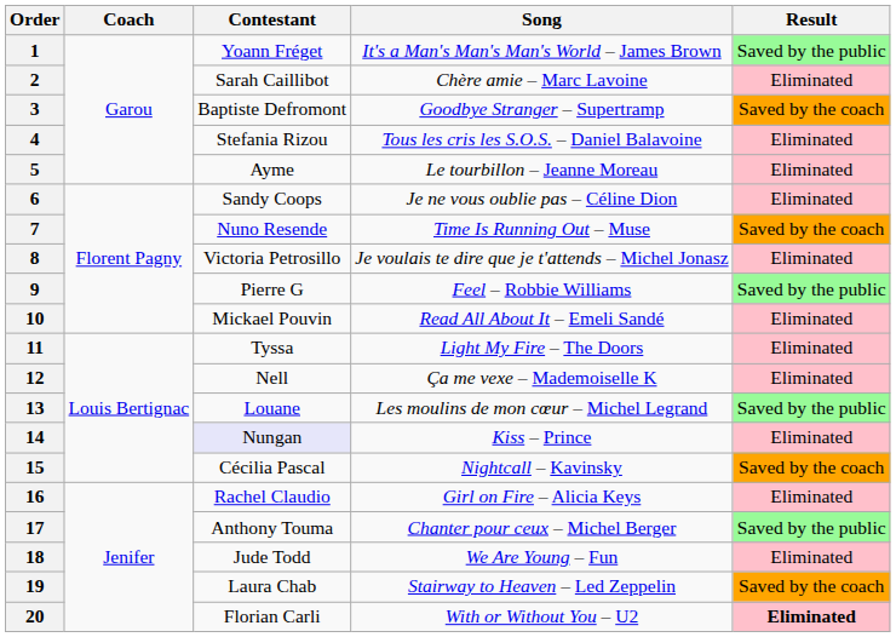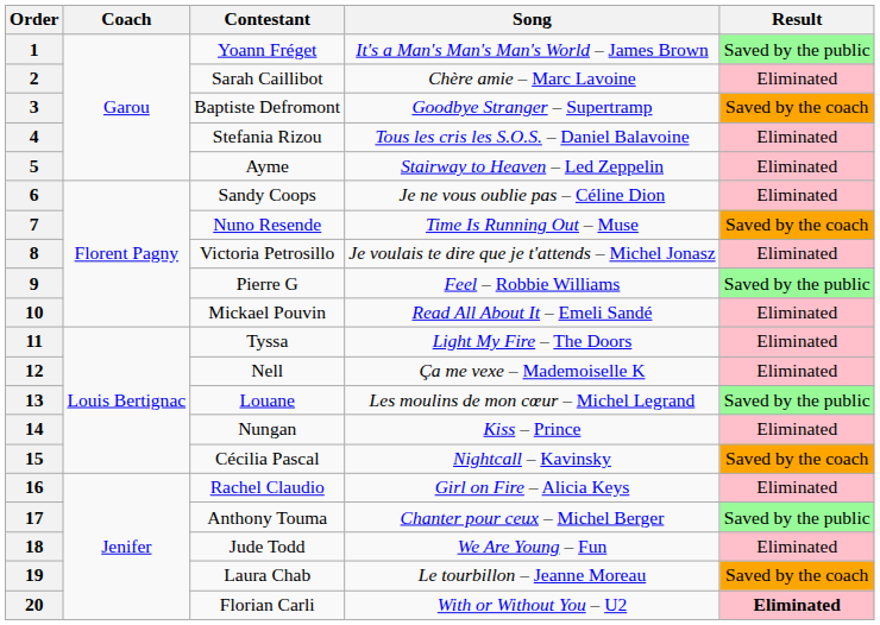 <table class="wikitable sortable" style="text-align: center; width: auto;">
 <tr>
 <th>Order</th>
 <th>Coach</th>
 <th>Contestant</th>
 <th>Song</th>
 <th>Result</th>
 </tr>
 <tr>
 <th>1</th>
 <td rowspan=5><a href='#'>Garou</a></td>
 <td><a href='#'>Yoann Fréget</a></td>
 <td><em><a href='#'>It's a Man's Man's Man's World</a></em> – <a href='#'>James Brown</a></td>
 <td style="background:palegreen">Saved by the public</td>
 </tr>
 <tr>
 <th>2</th>
 <td>Sarah Caillibot</td>
 <td><em>Chère amie</em> – <a href='#'>Marc Lavoine</a></td>
 <td style="background:pink">Eliminated</td>
 </tr>
 <tr>
 <th>3</th>
 <td>Baptiste Defromont</td>
 <td><em><a href='#'>Goodbye Stranger</a></em> – <a href='#'>Supertramp</a></td>
 <td style="background:orange">Saved by the coach</td>
 </tr>
 <tr>
 <th>4</th>
 <td>Stefania Rizou</td>
 <td><em><a href='#'>Tous les cris les S.O.S.</a></em> – <a href='#'>Daniel Balavoine</a></td>
 <td style="background:pink">Eliminated</td>
 </tr>
 <tr>
 <th>5</th>
 <td>Ayme</td>
-<td><em>Le tourbillon</em> – <a href='#'>Jeanne Moreau</a></td>
+<td><em><a href='#'>Stairway to Heaven</a></em> – <a href='#'>Led Zeppelin</a></td>
 <td style="background:pink">Eliminated</td>
 </tr>
 <tr>
 <th>6</th>
 <td rowspan=5><a href='#'>Florent Pagny</a></td>
 <td>Sandy Coops</td>
 <td><em>Je ne vous oublie pas</em> – <a href='#'>Céline Dion</a></td>
 <td style="background:pink">Eliminated</td>
 </tr>
 <tr>
 <th>7</th>
 <td><a href='#'>Nuno Resende</a></td>
 <td><em><a href='#'>Time Is Running Out</a></em> – <a href='#'>Muse</a></td>
 <td style="background:orange">Saved by the coach</td>
 </tr>
 <tr>
 <th>8</th>
 <td>Victoria Petrosillo</td>
 <td><em>Je voulais te dire que je t'attends</em> – <a href='#'>Michel Jonasz</a></td>
 <td style="background:pink">Eliminated</td>
 </tr>
 <tr>
 <th>9</th>
 <td>Pierre G</td>
 <td><em><a href='#'>Feel</a></em> – <a href='#'>Robbie Williams</a></td>
 <td style="background:palegreen">Saved by the public</td>
 </tr>
 <tr>
 <th>10</th>
 <td>Mickael Pouvin</td>
 <td><em><a href='#'>Read All About It</a></em> – <a href='#'>Emeli Sandé</a></td>
 <td style="background:pink">Eliminated</td>
 </tr>
 <tr>
 <th>11</th>
 <td rowspan=5><a href='#'>Louis Bertignac</a></td>
 <td>Tyssa</td>
 <td><em><a href='#'>Light My Fire</a></em> – <a href='#'>The Doors</a></td>
 <td style="background:pink">Eliminated</td>
 </tr>
 <tr>
 <th>12</th>
 <td>Nell</td>
 <td><em>Ça me vexe</em> – <a href='#'>Mademoiselle K</a></td>
 <td style="background:pink">Eliminated</td>
 </tr>
 <tr>
 <th>13</th>
 <td><a href='#'>Louane</a></td>
 <td><em>Les moulins de mon cœur</em> – <a href='#'>Michel Legrand</a></td>
 <td style="background:palegreen">Saved by the public</td>
 </tr>
 <tr>
 <th>14</th>
-<td style="background: lavender;">Nungan</td>
+<td>Nungan</td>
 <td><em><a href='#'>Kiss</a></em> – <a href='#'>Prince</a></td>
 <td style="background:pink">Eliminated</td>
 </tr>
 <tr>
 <th>15</th>
 <td>Cécilia Pascal</td>
 <td><em><a href='#'>Nightcall</a></em> – <a href='#'>Kavinsky</a></td>
 <td style="background:orange">Saved by the coach</td>
 </tr>
 <tr>
 <th>16</th>
 <td rowspan=5><a href='#'>Jenifer</a></td>
 <td><a href='#'>Rachel Claudio</a></td>
 <td><em><a href='#'>Girl on Fire</a></em> – <a href='#'>Alicia Keys</a></td>
 <td style="background:pink">Eliminated</td>
 </tr>
 <tr>
 <th>17</th>
 <td>Anthony Touma</td>
 <td><em><a href='#'>Chanter pour ceux</a></em> – <a href='#'>Michel Berger</a></td>
 <td style="background:palegreen">Saved by the public</td>
 </tr>
 <tr>
 <th>18</th>
 <td>Jude Todd</td>
 <td><em><a href='#'>We Are Young</a></em> – <a href='#'>Fun</a></td>
 <td style="background:pink">Eliminated</td>
 </tr>
 <tr>
 <th>19</th>
 <td>Laura Chab</td>
-<td><em><a href='#'>Stairway to Heaven</a></em> – <a href='#'>Led Zeppelin</a></td>
+<td><em>Le tourbillon</em> – <a href='#'>Jeanne Moreau</a></td>
 <td style="background:orange">Saved by the coach</td>
 </tr>
 <tr>
 <th>20</th>
 <td>Florian Carli</td>
 <td><em><a href='#'>With or Without You</a></em> – <a href='#'>U2</a></td>
 <td style="background:pink"><strong>Eliminated</strong></td>
 </tr>
 </table>
